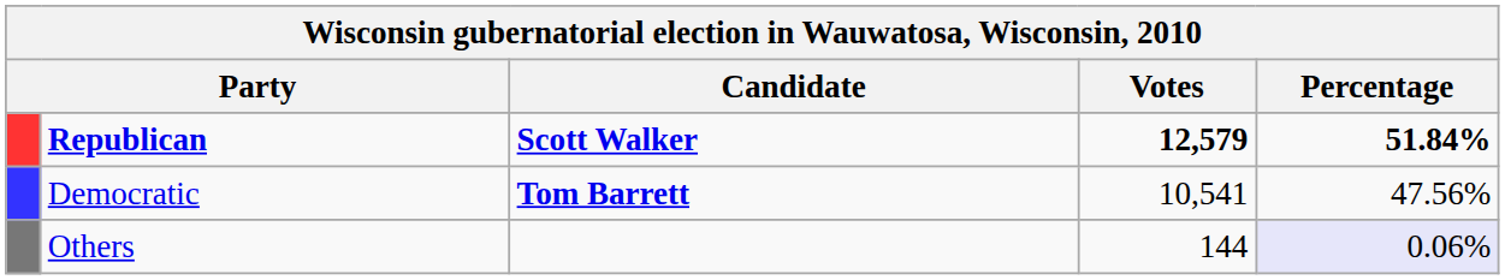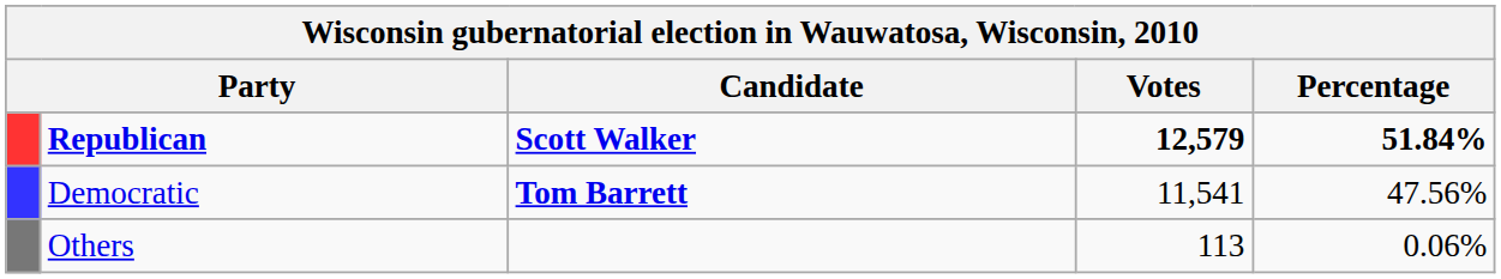 <table class="wikitable" style="font-size:95%;">
 <tr>
 <th colspan="7">Wisconsin gubernatorial election in Wauwatosa, Wisconsin, 2010</th>
 </tr>
 <tr>
 <th colspan="2" style="width: 15em">Party</th>
 <th style="width: 17em">Candidate</th>
 <th style="width: 5em">Votes</th>
 <th style="width: 7em">Percentage</th>
 </tr>
 <tr>
 <th style="background:#f33; width:3px;"></th>
 <td style="width: 130px"><strong><a href='#'>Republican</a></strong></td>
 <td><strong><a href='#'>Scott Walker</a></strong></td>
 <td style="text-align:right;"><strong>12,579</strong></td>
 <td style="text-align:right;"><strong>51.84%</strong></td>
 </tr>
 <tr>
 <th style="background:#33f; width:3px;"></th>
 <td style="width: 130px"><a href='#'>Democratic</a></td>
 <td><strong><a href='#'>Tom Barrett</a></strong></td>
-<td style="text-align:right;">10,541</td>
+<td style="text-align:right;">11,541</td>
 <td style="text-align:right;">47.56%</td>
 </tr>
 <tr>
 <th style="background:#777; width:3px;"></th>
 <td style="width: 130px"><a href='#'>Others</a></td>
 <td></td>
-<td style="text-align:right;">144</td>
-<td style="background: lavender; text-align:right;">0.06%</td>
+<td style="text-align:right;">113</td>
+<td style="text-align:right;">0.06%</td>
 </tr>
 </table>
